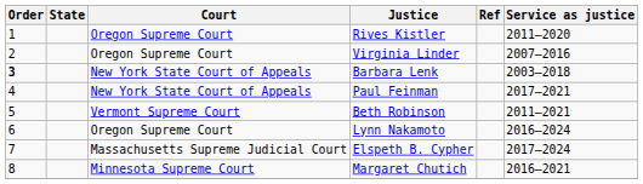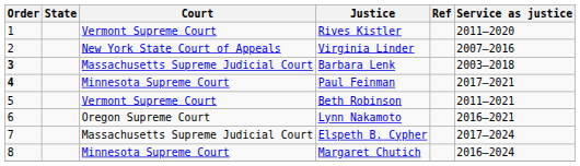 <table class="wikitable sortable">
 <tr>
 <th>Order</th>
 <th>State</th>
 <th>Court</th>
 <th>Justice</th>
 <th>Ref</th>
 <th>Service as justice</th>
 </tr>
 <tr>
 <td>1</td>
 <td></td>
-<td><a href='#'>Oregon Supreme Court</a></td>
+<td><a href='#'>Vermont Supreme Court</a></td>
 <td><a href='#'>Rives Kistler</a></td>
 <td></td>
 <td>2011–2020</td>
 </tr>
 <tr>
 <td>2</td>
 <td></td>
-<td>Oregon Supreme Court</td>
+<td><a href='#'>New York State Court of Appeals</a></td>
 <td><a href='#'>Virginia Linder</a></td>
 <td></td>
 <td>2007–2016</td>
 </tr>
 <tr>
 <td><strong>3</strong></td>
 <td></td>
-<td><a href='#'>New York State Court of Appeals</a></td>
+<td><a href='#'>Massachusetts Supreme Judicial Court</a></td>
 <td><a href='#'>Barbara Lenk</a></td>
 <td></td>
 <td>2003–2018</td>
 </tr>
 <tr>
-<td>4</td>
+<td><strong>4</strong></td>
 <td></td>
-<td><a href='#'>New York State Court of Appeals</a></td>
+<td><a href='#'>Minnesota Supreme Court</a></td>
 <td><a href='#'>Paul Feinman</a></td>
 <td></td>
 <td>2017–2021</td>
 </tr>
 <tr>
 <td>5</td>
 <td></td>
 <td><a href='#'>Vermont Supreme Court</a></td>
 <td><a href='#'>Beth Robinson</a></td>
 <td></td>
 <td>2011–2021</td>
 </tr>
 <tr>
 <td>6</td>
 <td></td>
 <td>Oregon Supreme Court</td>
 <td><a href='#'>Lynn Nakamoto</a></td>
 <td></td>
-<td>2016–2024</td>
+<td>2016–2021</td>
 </tr>
 <tr>
 <td>7</td>
 <td></td>
 <td>Massachusetts Supreme Judicial Court</td>
 <td><a href='#'>Elspeth B. Cypher</a></td>
 <td></td>
 <td>2017–2024</td>
 </tr>
 <tr>
 <td>8</td>
 <td></td>
 <td><a href='#'>Minnesota Supreme Court</a></td>
 <td><a href='#'>Margaret Chutich</a></td>
 <td></td>
-<td>2016–2021</td>
+<td>2016–2024</td>
 </tr>
 <tr>
 </tr>
 </table>
